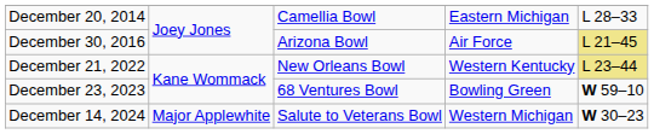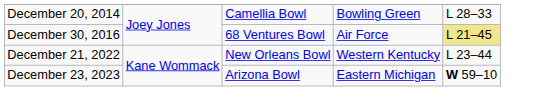 <table class="wikitable">
 <tr>
 </tr>
 <tr>
 <td>December 20, 2014</td>
 <td rowspan="2"><a href='#'>Joey Jones</a></td>
 <td><a href='#'>Camellia Bowl</a></td>
-<td><a href='#'>Eastern Michigan</a></td>
+<td><a href='#'>Bowling Green</a></td>
 <td>L 28–33</td>
 </tr>
 <tr>
 <td>December 30, 2016</td>
-<td><a href='#'>Arizona Bowl</a></td>
+<td><a href='#'>68 Ventures Bowl</a></td>
 <td><a href='#'>Air Force</a></td>
 <td style="background: khaki;">L 21–45</td>
 </tr>
 <tr>
 <td>December 21, 2022</td>
 <td rowspan="2"><a href='#'>Kane Wommack</a></td>
 <td><a href='#'>New Orleans Bowl</a></td>
 <td><a href='#'>Western Kentucky</a></td>
-<td style="background: khaki;">L 23–44</td>
+<td>L 23–44</td>
 </tr>
 <tr>
 <td>December 23, 2023</td>
-<td><a href='#'>68 Ventures Bowl</a></td>
-<td><a href='#'>Bowling Green</a></td>
+<td><a href='#'>Arizona Bowl</a></td>
+<td><a href='#'>Eastern Michigan</a></td>
 <td><strong>W</strong> 59–10</td>
 </tr>
-<tr>
-<td>December 14, 2024</td>
-<td><a href='#'>Major Applewhite</a></td>
-<td><a href='#'>Salute to Veterans Bowl</a></td>
-<td><a href='#'>Western Michigan</a></td>
-<td><strong>W</strong> 30–23</td>
-</tr>
 </table>
